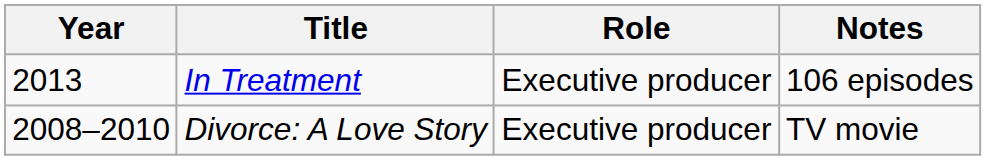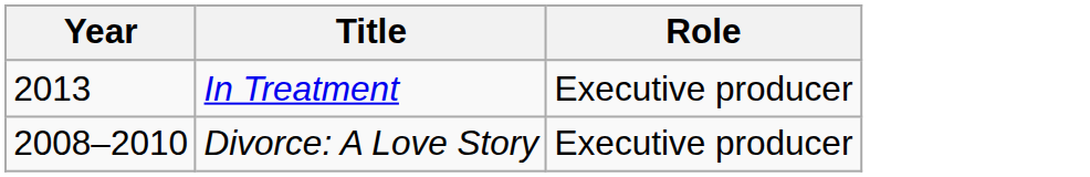 <table class="wikitable sortable">
 <tr>
 <th>Year</th>
 <th>Title</th>
 <th>Role</th>
-<th class="unsortable">Notes</th>
 </tr>
 <tr>
 <td>2013</td>
 <td><em><a href='#'>In Treatment</a></em></td>
 <td>Executive producer</td>
-<td>106 episodes</td>
 </tr>
 <tr>
 <td>2008–2010</td>
 <td><em>Divorce: A Love Story</em></td>
 <td>Executive producer</td>
-<td>TV movie</td>
 </tr>
 </table>
